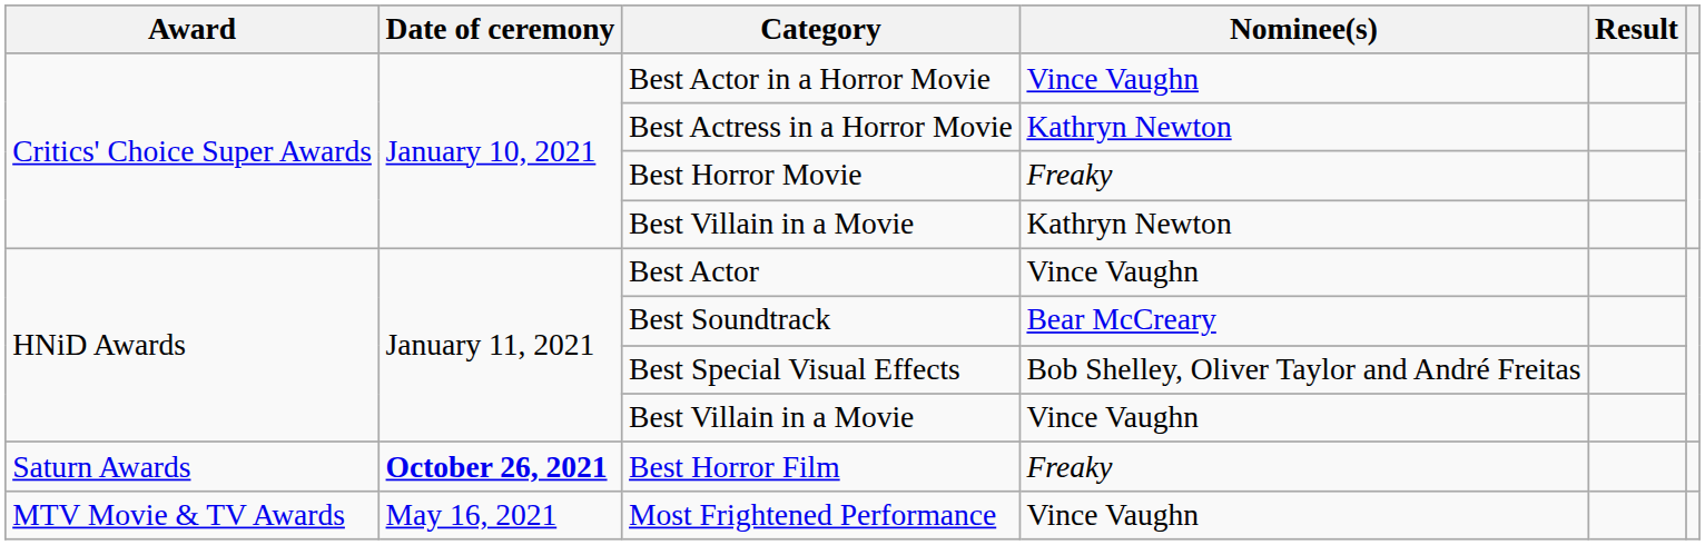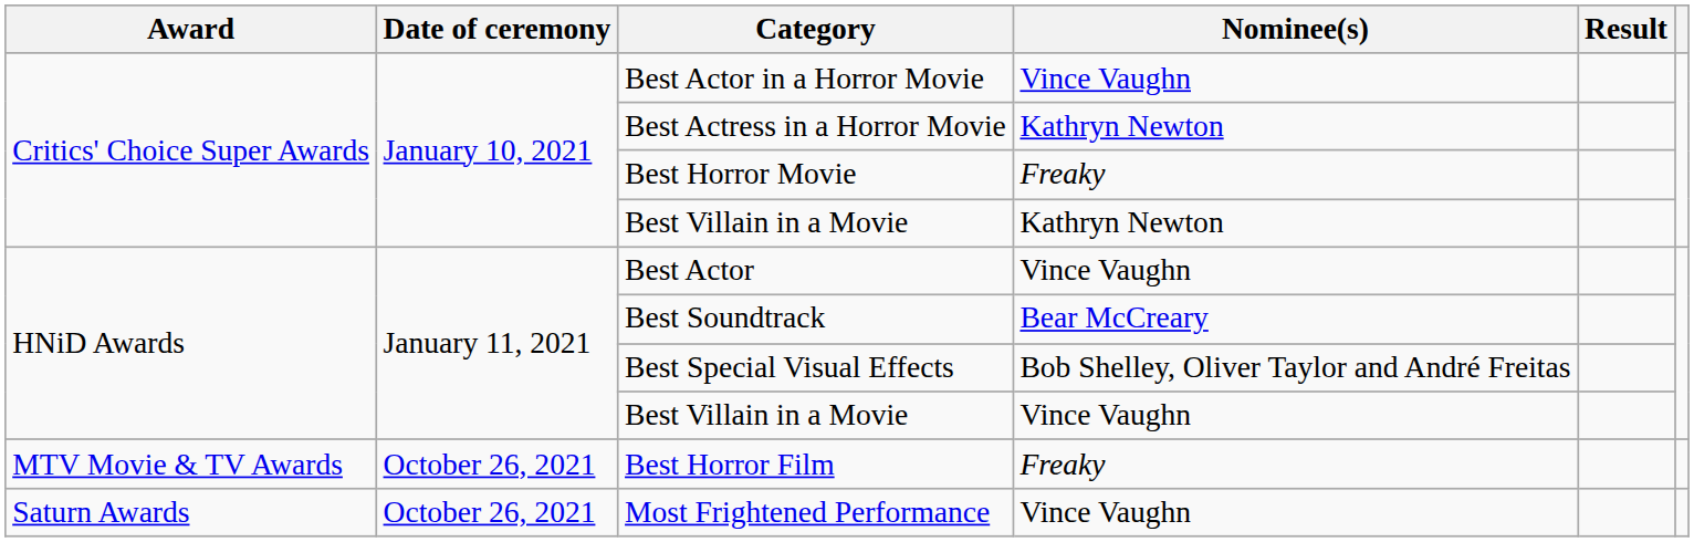 <table class="wikitable sortable">
 <tr>
 <th>Award</th>
 <th>Date of ceremony</th>
 <th>Category</th>
 <th>Nominee(s)</th>
 <th>Result</th>
 <th class="unsortable"></th>
 </tr>
 <tr>
 <td rowspan="4"><a href='#'>Critics' Choice Super Awards</a></td>
 <td rowspan="4"><a href='#'>January 10, 2021</a></td>
 <td>Best Actor in a Horror Movie</td>
 <td data-sort-value="Vaughn, Vince"><a href='#'>Vince Vaughn</a></td>
 <td></td>
 <td rowspan="4" style="text-align: center;"></td>
 </tr>
 <tr>
 <td>Best Actress in a Horror Movie</td>
 <td data-sort-value="Newton, Kathryn"><a href='#'>Kathryn Newton</a></td>
 <td></td>
 </tr>
 <tr>
 <td>Best Horror Movie</td>
 <td><em>Freaky</em></td>
 <td></td>
 </tr>
 <tr>
 <td>Best Villain in a Movie</td>
 <td data-sort-value="Newton, Kathryn">Kathryn Newton</td>
 <td></td>
 </tr>
 <tr>
 <td rowspan="4">HNiD Awards</td>
 <td rowspan="4">January 11, 2021</td>
 <td>Best Actor</td>
 <td data-sort-value="Vaughn, Vince">Vince Vaughn</td>
 <td></td>
 <td rowspan="4" style="text-align: center;"></td>
 </tr>
 <tr>
 <td>Best Soundtrack</td>
 <td data-sort-value="McCreary, Bear"><a href='#'>Bear McCreary</a></td>
 <td></td>
 </tr>
 <tr>
 <td>Best Special Visual Effects</td>
 <td data-sort-value="Shelley, Bob">Bob Shelley, Oliver Taylor and André Freitas</td>
 <td></td>
 </tr>
 <tr>
 <td>Best Villain in a Movie</td>
 <td data-sort-value="Vaughn, Vince">Vince Vaughn</td>
 <td></td>
 </tr>
 <tr>
-<td><a href='#'>Saturn Awards</a></td>
-<td><strong><a href='#'>October 26, 2021</a></strong></td>
+<td><a href='#'>MTV Movie & TV Awards</a></td>
+<td><a href='#'>October 26, 2021</a></td>
 <td><a href='#'>Best Horror Film</a></td>
 <td><em>Freaky</em></td>
 <td></td>
 <td style="text-align: center;"></td>
 </tr>
 <tr>
-<td><a href='#'>MTV Movie & TV Awards</a></td>
-<td><a href='#'>May 16, 2021</a></td>
+<td><a href='#'>Saturn Awards</a></td>
+<td><a href='#'>October 26, 2021</a></td>
 <td><a href='#'>Most Frightened Performance</a></td>
 <td data-sort-value="Vaughn, Vince">Vince Vaughn</td>
 <td></td>
 <td style="text-align: center;"></td>
 </tr>
 </table>
